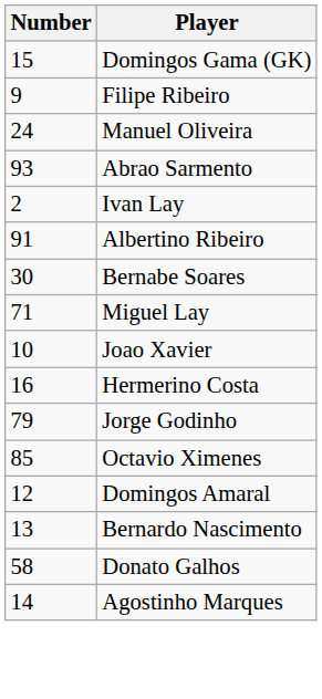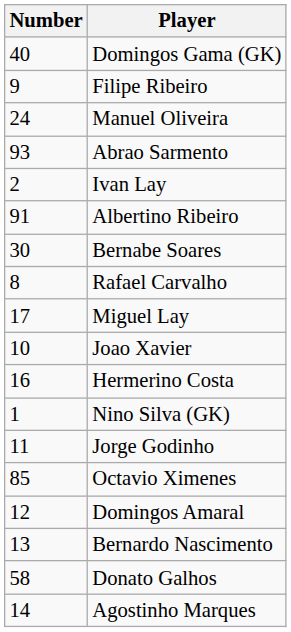 <table class="wikitable sortable">
 <tr>
 <th>Number</th>
 <th>Player</th>
 </tr>
 <tr>
-<td>15</td>
+<td>40</td>
 <td>Domingos Gama (GK)</td>
 </tr>
 <tr>
 <td>9</td>
 <td>Filipe Ribeiro</td>
 </tr>
 <tr>
 <td>24</td>
 <td>Manuel Oliveira</td>
 </tr>
 <tr>
 <td>93</td>
 <td>Abrao Sarmento</td>
 </tr>
 <tr>
 <td>2</td>
 <td>Ivan Lay</td>
 </tr>
 <tr>
 <td>91</td>
 <td>Albertino Ribeiro</td>
 </tr>
 <tr>
 <td>30</td>
 <td>Bernabe Soares</td>
 </tr>
 <tr>
-<td>71</td>
+<td>8</td>
+<td>Rafael Carvalho</td>
+</tr>
+<tr>
+<td>17</td>
 <td>Miguel Lay</td>
 </tr>
 <tr>
 <td>10</td>
 <td>Joao Xavier</td>
 </tr>
 <tr>
 <td>16</td>
 <td>Hermerino Costa</td>
 </tr>
 <tr>
-<td>79</td>
+<td>1</td>
+<td>Nino Silva (GK)</td>
+</tr>
+<tr>
+<td>11</td>
 <td>Jorge Godinho</td>
 </tr>
 <tr>
 <td>85</td>
 <td>Octavio Ximenes</td>
 </tr>
 <tr>
 <td>12</td>
 <td>Domingos Amaral</td>
 </tr>
 <tr>
 <td>13</td>
 <td>Bernardo Nascimento</td>
 </tr>
 <tr>
 <td>58</td>
 <td>Donato Galhos</td>
 </tr>
 <tr>
 <td>14</td>
 <td>Agostinho Marques</td>
 </tr>
 </table>
